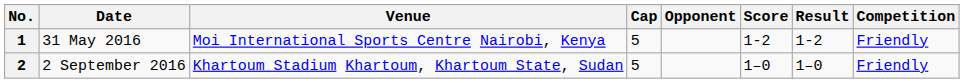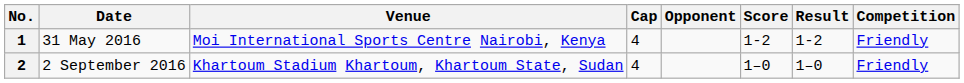 <table class="wikitable sortable plainrowheaders">
 <tr>
 <th scope=col>No.</th>
 <th scope=col data-sort-type=date>Date</th>
 <th scope=col>Venue</th>
 <th scope=col>Cap</th>
 <th scope=col>Opponent</th>
 <th scope=col>Score</th>
 <th scope=col>Result</th>
 <th scope=col>Competition</th>
 </tr>
 <tr>
 <th scope=row>1</th>
 <td>31 May 2016</td>
 <td><a href='#'>Moi International Sports Centre</a> <a href='#'>Nairobi</a>, <a href='#'>Kenya</a></td>
-<td>5</td>
+<td>4</td>
 <td></td>
 <td>1-2</td>
 <td>1-2</td>
 <td><a href='#'>Friendly</a></td>
 </tr>
 <tr>
 <th scope=row>2</th>
 <td>2 September 2016</td>
 <td><a href='#'>Khartoum Stadium</a>  <a href='#'>Khartoum</a>, <a href='#'>Khartoum State</a>, <a href='#'>Sudan</a></td>
-<td>5</td>
+<td>4</td>
 <td></td>
 <td>1–0</td>
 <td>1–0</td>
 <td><a href='#'>Friendly</a></td>
 </tr>
 </table>
